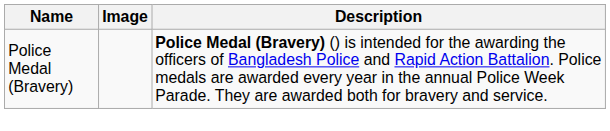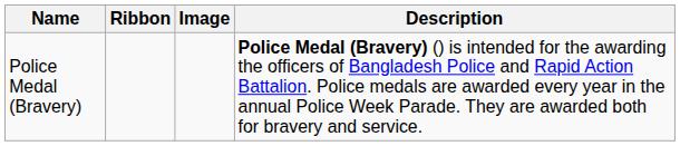 <table class="wikitable">
 <tr>
 <th>Name</th>
+<th>Ribbon</th>
 <th>Image</th>
 <th>Description</th>
 </tr>
 <tr>
 <td>Police Medal (Bravery)</td>
 <td></td>
+<td></td>
 <td><strong>Police Medal (Bravery)</strong> () is intended for the awarding the officers of <a href='#'>Bangladesh Police</a> and <a href='#'>Rapid Action Battalion</a>. Police medals are awarded every year in the annual Police Week Parade. They are awarded both for bravery and service.</td>
 </tr>
 </table>
